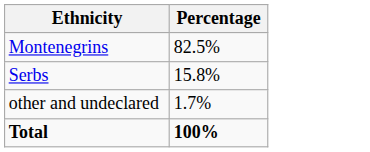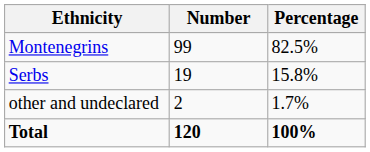 <table class="wikitable">
 <tr>
 <th width="140px">Ethnicity</th>
+<th width="80px">Number</th>
 <th width="80px">Percentage</th>
 </tr>
 <tr>
 <td><a href='#'>Montenegrins</a></td>
+<td>99</td>
 <td>82.5%</td>
 </tr>
 <tr>
 <td><a href='#'>Serbs</a></td>
+<td>19</td>
 <td>15.8%</td>
 </tr>
 <tr>
 <td>other and undeclared</td>
+<td>2</td>
 <td>1.7%</td>
 </tr>
 <tr>
 <td><strong>Total</strong></td>
+<td><strong>120</strong></td>
 <td><strong>100%</strong></td>
 </tr>
 </table>
